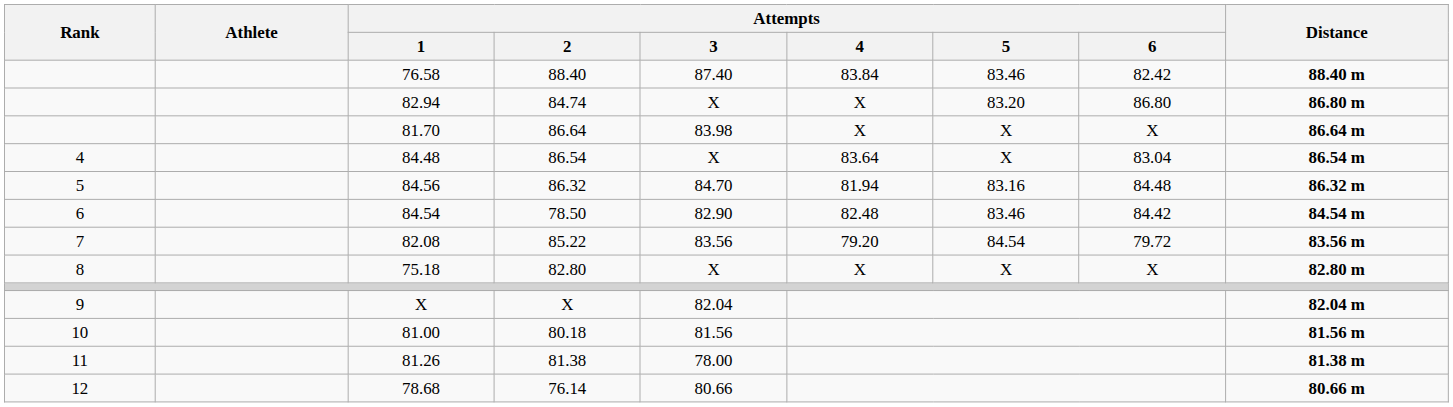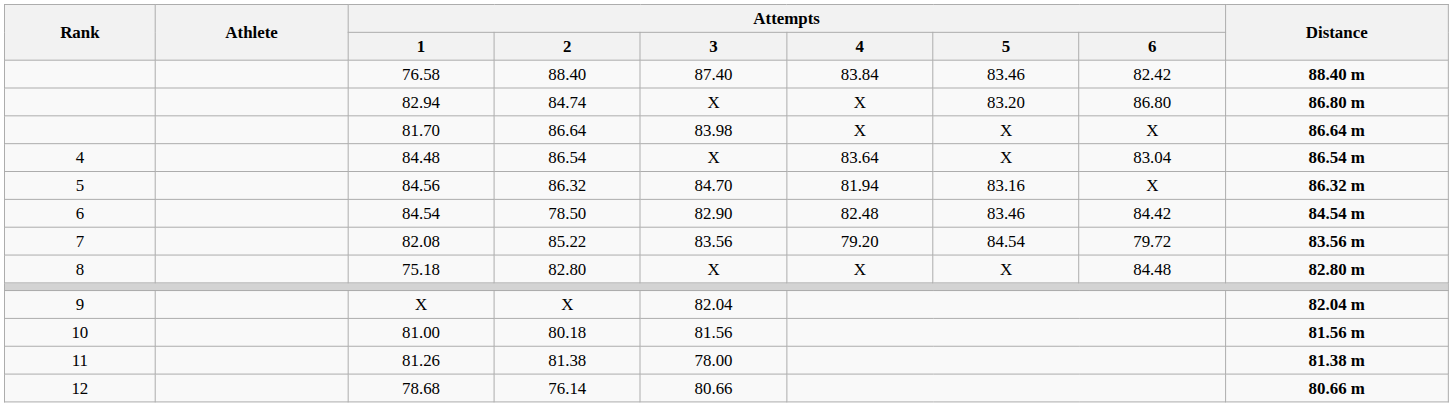 <table class="wikitable" style=" text-align:center; font-size:110%;" width="95%">
 <tr>
 <th rowspan="2">Rank</th>
 <th rowspan="2">Athlete</th>
 <th colspan="6">Attempts</th>
 <th rowspan="2">Distance</th>
 </tr>
 <tr>
 <th>1</th>
 <th>2</th>
 <th>3</th>
 <th>4</th>
 <th>5</th>
 <th>6</th>
 </tr>
 <tr>
 <td></td>
 <td align=left></td>
 <td>76.58</td>
 <td>88.40</td>
 <td>87.40</td>
 <td>83.84</td>
 <td>83.46</td>
 <td>82.42</td>
 <td><strong>88.40 m </strong></td>
 </tr>
 <tr>
 <td></td>
 <td align=left></td>
 <td>82.94</td>
 <td>84.74</td>
 <td>X</td>
 <td>X</td>
 <td>83.20</td>
 <td>86.80</td>
 <td><strong>86.80 m </strong></td>
 </tr>
 <tr>
 <td></td>
 <td align=left></td>
 <td>81.70</td>
 <td>86.64</td>
 <td>83.98</td>
 <td>X</td>
 <td>X</td>
 <td>X</td>
 <td><strong>86.64 m </strong></td>
 </tr>
 <tr>
 <td>4</td>
 <td align=left></td>
 <td>84.48</td>
 <td>86.54</td>
 <td>X</td>
 <td>83.64</td>
 <td>X</td>
 <td>83.04</td>
 <td><strong>86.54 m </strong></td>
 </tr>
 <tr>
 <td>5</td>
 <td align=left></td>
 <td>84.56</td>
 <td>86.32</td>
 <td>84.70</td>
 <td>81.94</td>
 <td>83.16</td>
-<td>84.48</td>
+<td>X</td>
 <td><strong>86.32 m </strong></td>
 </tr>
 <tr>
 <td>6</td>
 <td align=left></td>
 <td>84.54</td>
 <td>78.50</td>
 <td>82.90</td>
 <td>82.48</td>
 <td>83.46</td>
 <td>84.42</td>
 <td><strong>84.54 m </strong></td>
 </tr>
 <tr>
 <td>7</td>
 <td align=left></td>
 <td>82.08</td>
 <td>85.22</td>
 <td>83.56</td>
 <td>79.20</td>
 <td>84.54</td>
 <td>79.72</td>
 <td><strong>83.56 m </strong></td>
 </tr>
 <tr>
 <td>8</td>
 <td align=left></td>
 <td>75.18</td>
 <td>82.80</td>
 <td>X</td>
 <td>X</td>
 <td>X</td>
-<td>X</td>
+<td>84.48</td>
 <td><strong>82.80 m </strong></td>
 </tr>
 <tr>
 <td colspan=9 bgcolor=lightgray></td>
 </tr>
 <tr>
 <td>9</td>
 <td align=left></td>
 <td>X</td>
 <td>X</td>
 <td>82.04</td>
 <td colspan=3></td>
 <td><strong>82.04 m </strong></td>
 </tr>
 <tr>
 <td>10</td>
 <td align=left></td>
 <td>81.00</td>
 <td>80.18</td>
 <td>81.56</td>
 <td colspan=3></td>
 <td><strong>81.56 m </strong></td>
 </tr>
 <tr>
 <td>11</td>
 <td align=left></td>
 <td>81.26</td>
 <td>81.38</td>
 <td>78.00</td>
 <td colspan=3></td>
 <td><strong>81.38 m </strong></td>
 </tr>
 <tr>
 <td>12</td>
 <td align=left></td>
 <td>78.68</td>
 <td>76.14</td>
 <td>80.66</td>
 <td colspan=3></td>
 <td><strong>80.66 m </strong></td>
 </tr>
 </table>
